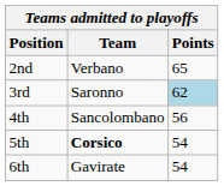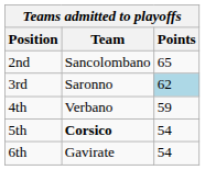 <table class="wikitable">
 <tr>
 <th colspan="3"><em>Teams admitted to playoffs</em></th>
 </tr>
 <tr>
 <th>Position</th>
 <th>Team</th>
 <th>Points</th>
 </tr>
 <tr>
 <td>2nd</td>
-<td>Verbano</td>
+<td>Sancolombano</td>
 <td>65</td>
 </tr>
 <tr>
 <td>3rd</td>
 <td>Saronno</td>
 <td style="background: lightblue;">62</td>
 </tr>
 <tr>
 <td>4th</td>
-<td>Sancolombano</td>
-<td>56</td>
+<td>Verbano</td>
+<td>59</td>
 </tr>
 <tr>
 <td>5th</td>
 <td><strong>Corsico</strong></td>
 <td>54</td>
 </tr>
 <tr>
 <td>6th</td>
 <td>Gavirate</td>
 <td>54</td>
 </tr>
 </table>
